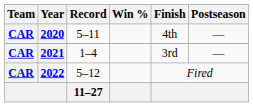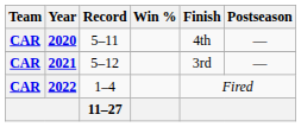 <table class="wikitable" style="font-size: 95%; text-align:center;">
 <tr>
 <th>Team</th>
 <th>Year</th>
 <th>Record</th>
 <th>Win %</th>
 <th>Finish</th>
 <th>Postseason</th>
 </tr>
 <tr>
 <th><a href='#'>CAR</a></th>
 <th><a href='#'>2020</a></th>
 <td>5–11</td>
 <td></td>
 <td>4th </td>
 <td>—</td>
 </tr>
 <tr>
 </tr>
 <tr>
 <th><a href='#'>CAR</a></th>
 <th><a href='#'>2021</a></th>
-<td>1–4</td>
+<td>5–12</td>
 <td></td>
 <td>3rd </td>
 <td>—</td>
 </tr>
 <tr>
 <th><a href='#'>CAR</a></th>
 <th><a href='#'>2022</a></th>
-<td>5–12</td>
+<td>1–4</td>
 <td></td>
 <td colspan=2><em>Fired</em></td>
 </tr>
 <tr>
 <th colspan="2"></th>
 <th>11–27</th>
 <th></th>
 <th colspan=2></th>
 </tr>
 </table>
